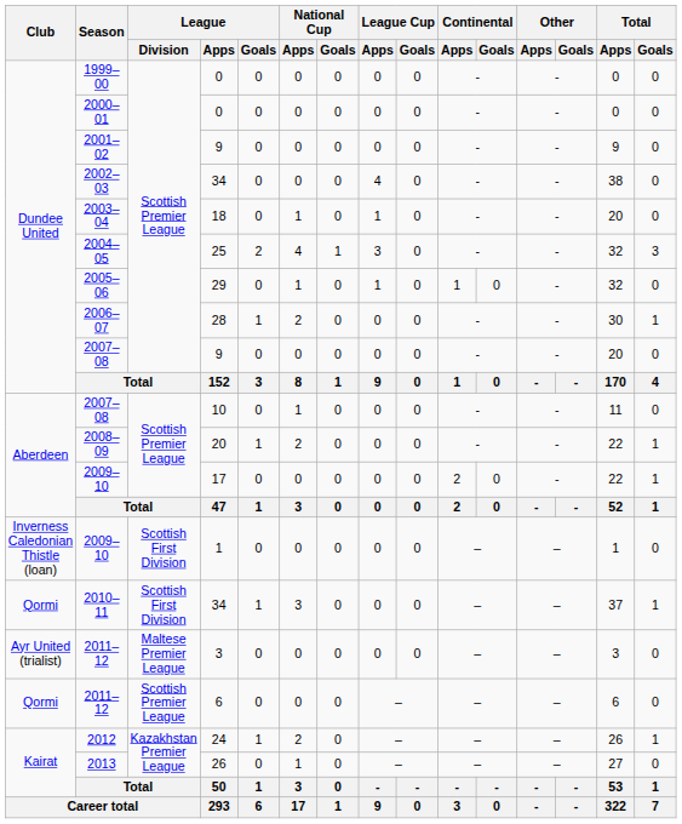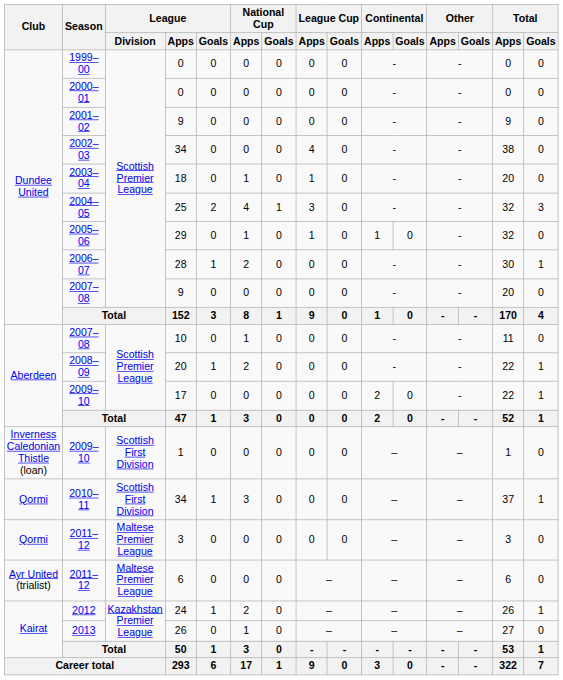 <table class="wikitable" style="text-align: center;">
 <tr>
 <th rowspan="2">Club</th>
 <th rowspan="2">Season</th>
 <th colspan="3">League</th>
 <th colspan="2">National Cup</th>
 <th colspan="2">League Cup</th>
 <th colspan="2">Continental</th>
 <th colspan="2">Other</th>
 <th colspan="2">Total</th>
 </tr>
 <tr>
 <th>Division</th>
 <th>Apps</th>
 <th>Goals</th>
 <th>Apps</th>
 <th>Goals</th>
 <th>Apps</th>
 <th>Goals</th>
 <th>Apps</th>
 <th>Goals</th>
 <th>Apps</th>
 <th>Goals</th>
 <th>Apps</th>
 <th>Goals</th>
 </tr>
 <tr>
 <td rowspan="10" valign="center"><a href='#'>Dundee United</a></td>
 <td><a href='#'>1999–00</a></td>
 <td rowspan="9" valign="center"><a href='#'>Scottish Premier League</a></td>
 <td>0</td>
 <td>0</td>
 <td>0</td>
 <td>0</td>
 <td>0</td>
 <td>0</td>
 <td colspan="2">-</td>
 <td colspan="2">-</td>
 <td>0</td>
 <td>0</td>
 </tr>
 <tr>
 <td><a href='#'>2000–01</a></td>
 <td>0</td>
 <td>0</td>
 <td>0</td>
 <td>0</td>
 <td>0</td>
 <td>0</td>
 <td colspan="2">-</td>
 <td colspan="2">-</td>
 <td>0</td>
 <td>0</td>
 </tr>
 <tr>
 <td><a href='#'>2001–02</a></td>
 <td>9</td>
 <td>0</td>
 <td>0</td>
 <td>0</td>
 <td>0</td>
 <td>0</td>
 <td colspan="2">-</td>
 <td colspan="2">-</td>
 <td>9</td>
 <td>0</td>
 </tr>
 <tr>
 <td><a href='#'>2002–03</a></td>
 <td>34</td>
 <td>0</td>
 <td>0</td>
 <td>0</td>
 <td>4</td>
 <td>0</td>
 <td colspan="2">-</td>
 <td colspan="2">-</td>
 <td>38</td>
 <td>0</td>
 </tr>
 <tr>
 <td><a href='#'>2003–04</a></td>
 <td>18</td>
 <td>0</td>
 <td>1</td>
 <td>0</td>
 <td>1</td>
 <td>0</td>
 <td colspan="2">-</td>
 <td colspan="2">-</td>
 <td>20</td>
 <td>0</td>
 </tr>
 <tr>
 <td><a href='#'>2004–05</a></td>
 <td>25</td>
 <td>2</td>
 <td>4</td>
 <td>1</td>
 <td>3</td>
 <td>0</td>
 <td colspan="2">-</td>
 <td colspan="2">-</td>
 <td>32</td>
 <td>3</td>
 </tr>
 <tr>
 <td><a href='#'>2005–06</a></td>
 <td>29</td>
 <td>0</td>
 <td>1</td>
 <td>0</td>
 <td>1</td>
 <td>0</td>
 <td>1</td>
 <td>0</td>
 <td colspan="2">-</td>
 <td>32</td>
 <td>0</td>
 </tr>
 <tr>
 <td><a href='#'>2006–07</a></td>
 <td>28</td>
 <td>1</td>
 <td>2</td>
 <td>0</td>
 <td>0</td>
 <td>0</td>
 <td colspan="2">-</td>
 <td colspan="2">-</td>
 <td>30</td>
 <td>1</td>
 </tr>
 <tr>
 <td><a href='#'>2007–08</a></td>
 <td>9</td>
 <td>0</td>
 <td>0</td>
 <td>0</td>
 <td>0</td>
 <td>0</td>
 <td colspan="2">-</td>
 <td colspan="2">-</td>
 <td>20</td>
 <td>0</td>
 </tr>
 <tr>
 <th colspan="2">Total</th>
 <th>152</th>
 <th>3</th>
 <th>8</th>
 <th>1</th>
 <th>9</th>
 <th>0</th>
 <th>1</th>
 <th>0</th>
 <th>-</th>
 <th>-</th>
 <th>170</th>
 <th>4</th>
 </tr>
 <tr>
 <td rowspan="4" valign="center"><a href='#'>Aberdeen</a></td>
 <td><a href='#'>2007–08</a></td>
 <td rowspan="3" valign="center"><a href='#'>Scottish Premier League</a></td>
 <td>10</td>
 <td>0</td>
 <td>1</td>
 <td>0</td>
 <td>0</td>
 <td>0</td>
 <td colspan="2">-</td>
 <td colspan="2">-</td>
 <td>11</td>
 <td>0</td>
 </tr>
 <tr>
 <td><a href='#'>2008–09</a></td>
 <td>20</td>
 <td>1</td>
 <td>2</td>
 <td>0</td>
 <td>0</td>
 <td>0</td>
 <td colspan="2">-</td>
 <td colspan="2">-</td>
 <td>22</td>
 <td>1</td>
 </tr>
 <tr>
 <td><a href='#'>2009–10</a></td>
 <td>17</td>
 <td>0</td>
 <td>0</td>
 <td>0</td>
 <td>0</td>
 <td>0</td>
 <td>2</td>
 <td>0</td>
 <td colspan="2">-</td>
 <td>22</td>
 <td>1</td>
 </tr>
 <tr>
 <th colspan="2">Total</th>
 <th>47</th>
 <th>1</th>
 <th>3</th>
 <th>0</th>
 <th>0</th>
 <th>0</th>
 <th>2</th>
 <th>0</th>
 <th>-</th>
 <th>-</th>
 <th>52</th>
 <th>1</th>
 </tr>
 <tr>
 <td valign="center"><a href='#'>Inverness Caledonian Thistle</a> (loan)</td>
 <td><a href='#'>2009–10</a></td>
 <td><a href='#'>Scottish First Division</a></td>
 <td>1</td>
 <td>0</td>
 <td>0</td>
 <td>0</td>
 <td>0</td>
 <td>0</td>
 <td colspan="2">–</td>
 <td colspan="2">–</td>
 <td>1</td>
 <td>0</td>
 </tr>
 <tr>
 <td valign="center"><a href='#'>Qormi</a></td>
 <td><a href='#'>2010–11</a></td>
 <td><a href='#'>Scottish First Division</a></td>
 <td>34</td>
 <td>1</td>
 <td>3</td>
 <td>0</td>
 <td>0</td>
 <td>0</td>
 <td colspan="2">–</td>
 <td colspan="2">–</td>
 <td>37</td>
 <td>1</td>
 </tr>
 <tr>
-<td valign="center"><a href='#'>Ayr United</a> (trialist)</td>
+<td valign="center"><a href='#'>Qormi</a></td>
 <td><a href='#'>2011–12</a></td>
 <td><a href='#'>Maltese Premier League</a></td>
 <td>3</td>
 <td>0</td>
 <td>0</td>
 <td>0</td>
 <td>0</td>
 <td>0</td>
 <td colspan="2">–</td>
 <td colspan="2">–</td>
 <td>3</td>
 <td>0</td>
 </tr>
 <tr>
-<td valign="center"><a href='#'>Qormi</a></td>
+<td valign="center"><a href='#'>Ayr United</a> (trialist)</td>
 <td><a href='#'>2011–12</a></td>
-<td><a href='#'>Scottish Premier League</a></td>
+<td><a href='#'>Maltese Premier League</a></td>
 <td>6</td>
 <td>0</td>
 <td>0</td>
 <td>0</td>
 <td colspan="2">–</td>
 <td colspan="2">–</td>
 <td colspan="2">–</td>
 <td>6</td>
 <td>0</td>
 </tr>
 <tr>
 <td rowspan="3" valign="center"><a href='#'>Kairat</a></td>
 <td><a href='#'>2012</a></td>
 <td rowspan="2" valign="center"><a href='#'>Kazakhstan Premier League</a></td>
 <td>24</td>
 <td>1</td>
 <td>2</td>
 <td>0</td>
 <td colspan="2">–</td>
 <td colspan="2">–</td>
 <td colspan="2">–</td>
 <td>26</td>
 <td>1</td>
 </tr>
 <tr>
 <td><a href='#'>2013</a></td>
 <td>26</td>
 <td>0</td>
 <td>1</td>
 <td>0</td>
 <td colspan="2">–</td>
 <td colspan="2">–</td>
 <td colspan="2">–</td>
 <td>27</td>
 <td>0</td>
 </tr>
 <tr>
 <th colspan="2">Total</th>
 <th>50</th>
 <th>1</th>
 <th>3</th>
 <th>0</th>
 <th>-</th>
 <th>-</th>
 <th>-</th>
 <th>-</th>
 <th>-</th>
 <th>-</th>
 <th>53</th>
 <th>1</th>
 </tr>
 <tr>
 <th colspan="3">Career total</th>
 <th>293</th>
 <th>6</th>
 <th>17</th>
 <th>1</th>
 <th>9</th>
 <th>0</th>
 <th>3</th>
 <th>0</th>
 <th>-</th>
 <th>-</th>
 <th>322</th>
 <th>7</th>
 </tr>
 </table>
